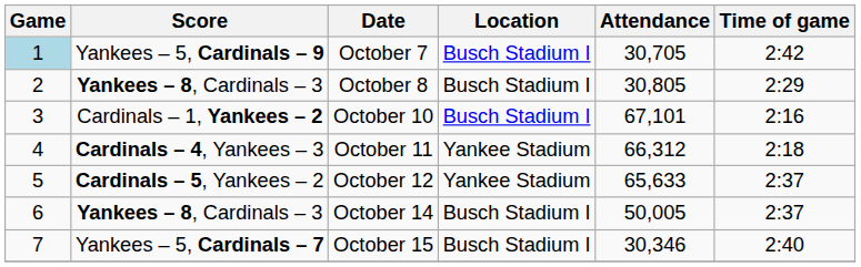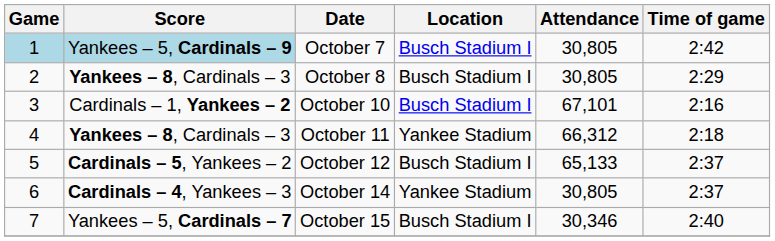 <table class="wikitable" style="text-align:center">
 <tr>
 <th>Game</th>
 <th>Score</th>
 <th>Date</th>
 <th>Location</th>
 <th>Attendance</th>
 <th>Time of game</th>
 </tr>
 <tr>
 <td style="background: lightblue;">1</td>
-<td>Yankees – 5, <strong>Cardinals – 9</strong></td>
+<td style="background: lightblue;">Yankees – 5, <strong>Cardinals – 9</strong></td>
 <td>October 7</td>
 <td><a href='#'>Busch Stadium I</a></td>
-<td>30,705</td>
+<td>30,805</td>
 <td>2:42</td>
 </tr>
 <tr>
 <td>2</td>
 <td><strong>Yankees – 8</strong>, Cardinals – 3</td>
 <td>October 8</td>
 <td>Busch Stadium I</td>
 <td>30,805</td>
 <td>2:29</td>
 </tr>
 <tr>
 <td>3</td>
 <td>Cardinals – 1, <strong> Yankees – 2</strong></td>
 <td>October 10</td>
 <td><a href='#'>Busch Stadium I</a></td>
 <td>67,101</td>
 <td>2:16</td>
 </tr>
 <tr>
 <td>4</td>
-<td><strong>Cardinals – 4</strong>, Yankees – 3</td>
+<td><strong>Yankees – 8</strong>, Cardinals – 3</td>
 <td>October 11</td>
 <td>Yankee Stadium</td>
 <td>66,312</td>
 <td>2:18</td>
 </tr>
 <tr>
 <td>5</td>
 <td><strong>Cardinals – 5</strong>, Yankees – 2</td>
 <td>October 12</td>
-<td>Yankee Stadium</td>
-<td>65,633</td>
+<td>Busch Stadium I</td>
+<td>65,133</td>
 <td>2:37</td>
 </tr>
 <tr>
 <td>6</td>
-<td><strong>Yankees – 8</strong>, Cardinals – 3</td>
+<td><strong>Cardinals – 4</strong>, Yankees – 3</td>
 <td>October 14</td>
-<td>Busch Stadium I</td>
-<td>50,005</td>
+<td>Yankee Stadium</td>
+<td>30,805</td>
 <td>2:37</td>
 </tr>
 <tr>
 <td>7</td>
 <td>Yankees – 5, <strong> Cardinals – 7</strong></td>
 <td>October 15</td>
 <td>Busch Stadium I</td>
 <td>30,346</td>
 <td>2:40</td>
 </tr>
 <tr>
 </tr>
 </table>
